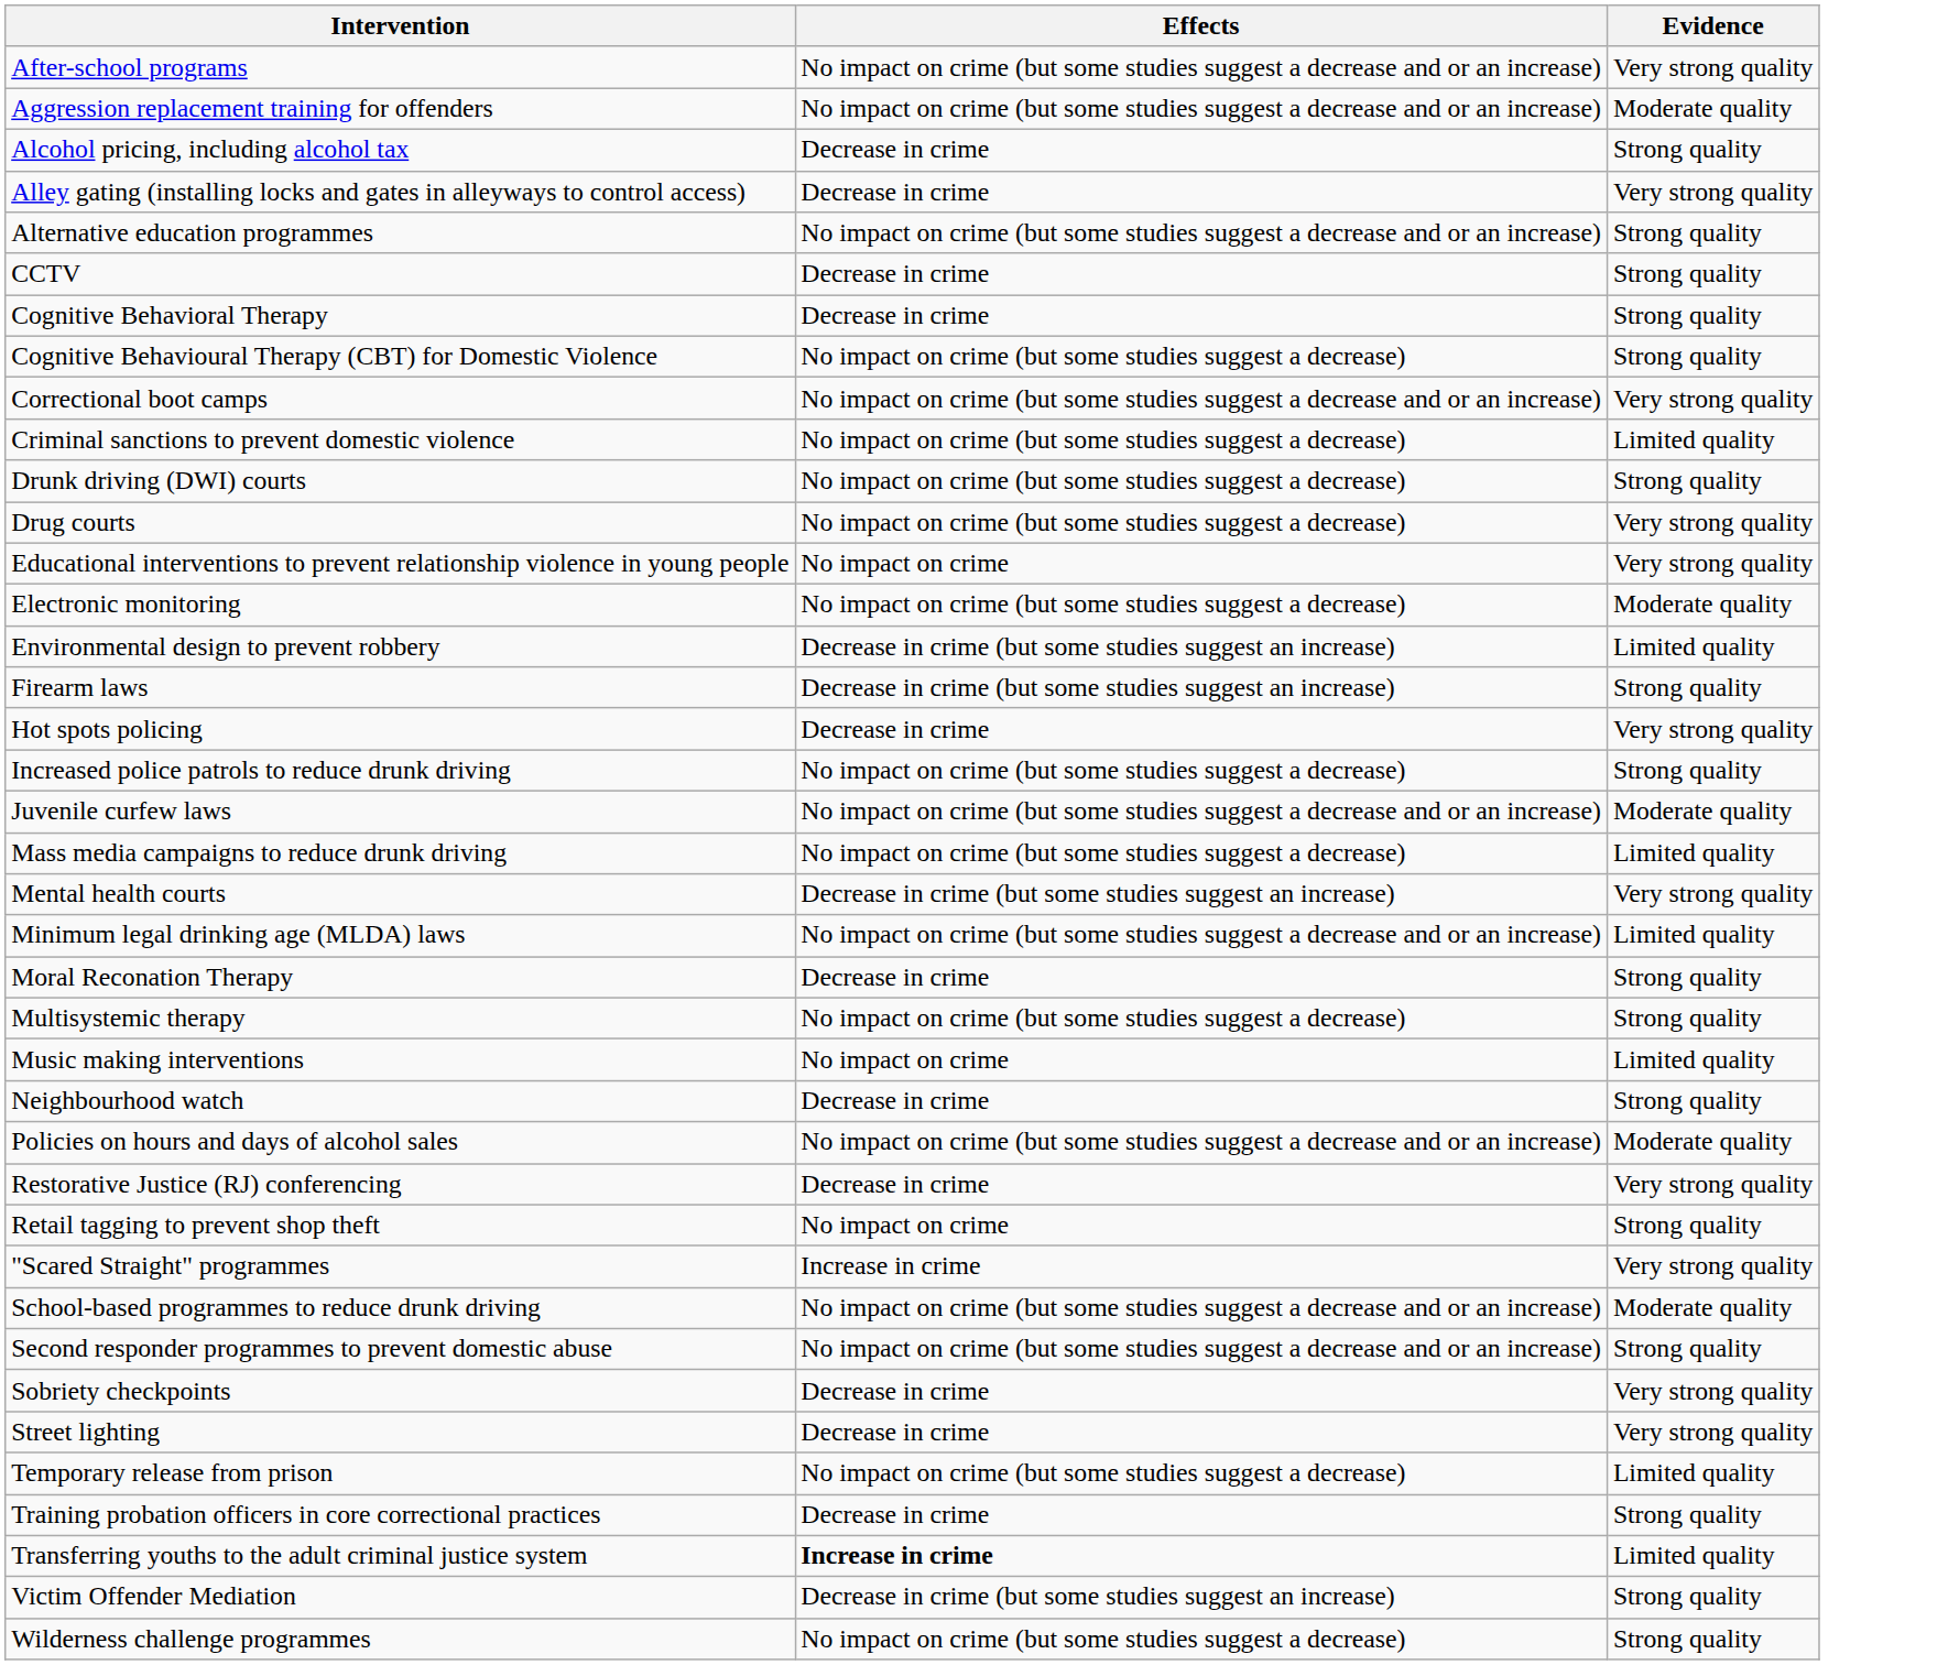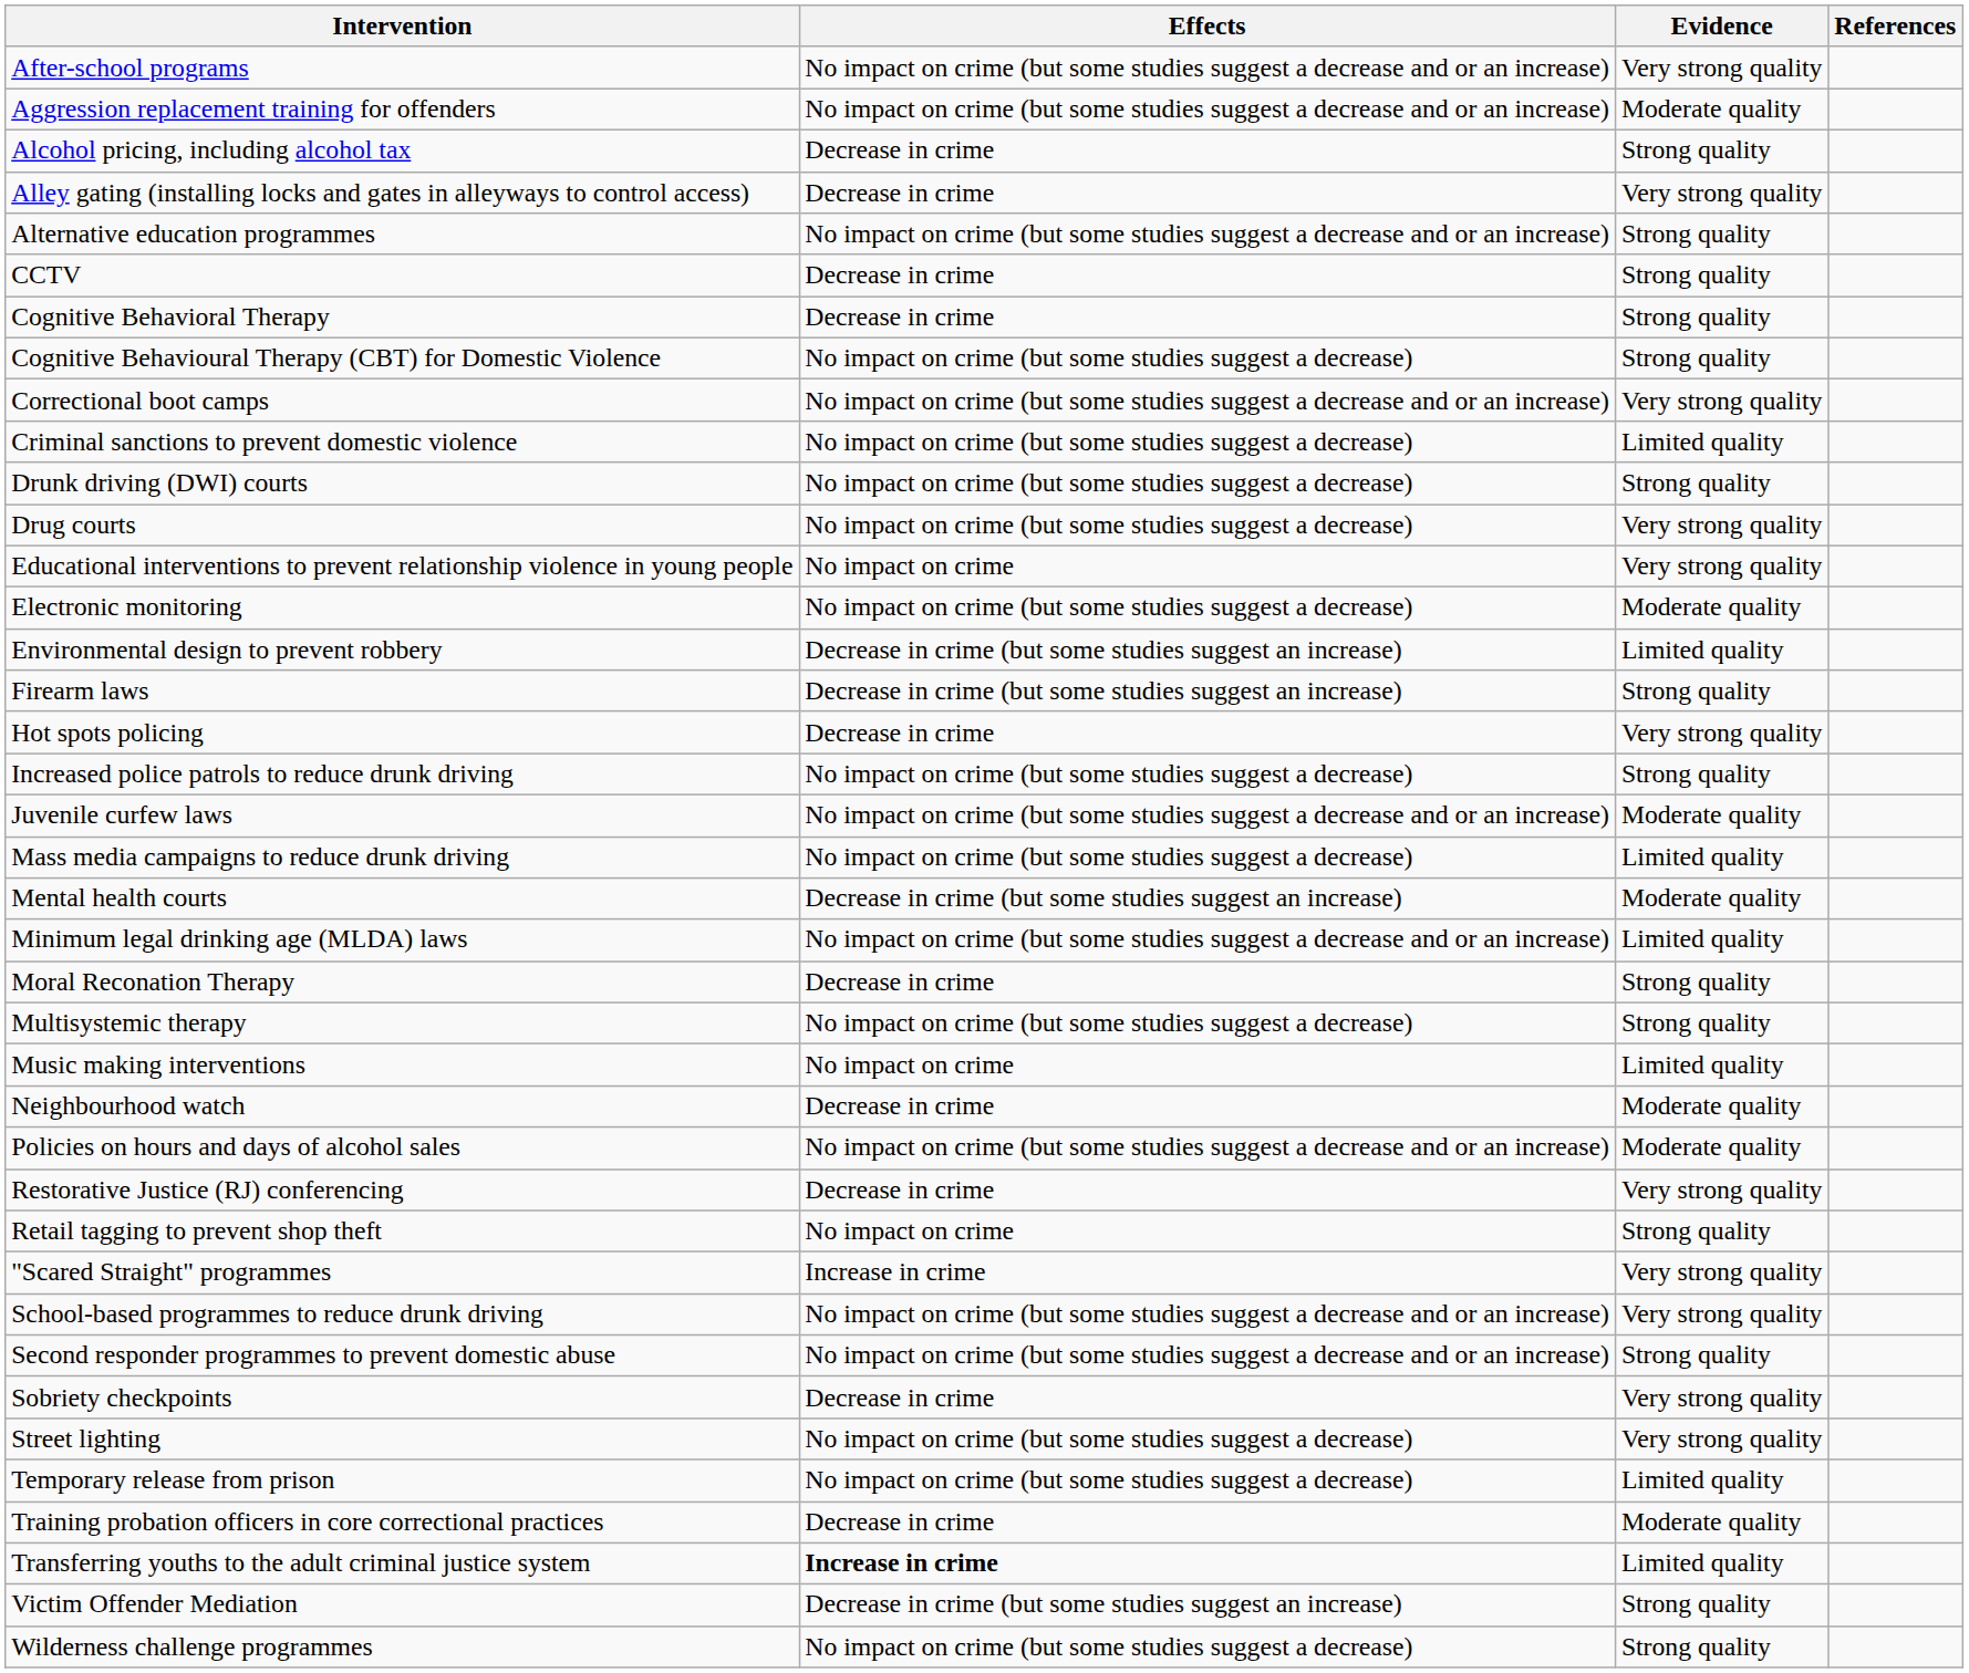 <table class="wikitable sortable">
 <tr>
 <th class="sortable">Intervention</th>
 <th class="sortable">Effects</th>
 <th>Evidence</th>
+<th>References</th>
 </tr>
 <tr>
 <td><a href='#'>After-school programs</a></td>
 <td>No impact on crime (but some studies suggest a decrease and or an increase)</td>
 <td>Very strong quality</td>
+<td></td>
 </tr>
 <tr>
 <td><a href='#'>Aggression replacement training</a> for offenders</td>
 <td>No impact on crime (but some studies suggest a decrease and or an increase)</td>
 <td>Moderate quality</td>
+<td></td>
 </tr>
 <tr>
 <td><a href='#'>Alcohol</a> pricing, including <a href='#'>alcohol tax</a></td>
 <td>Decrease in crime</td>
 <td>Strong quality</td>
+<td></td>
 </tr>
 <tr>
 <td><a href='#'>Alley</a> gating (installing locks and gates in alleyways to control access)</td>
 <td>Decrease in crime</td>
 <td>Very strong quality</td>
+<td></td>
 </tr>
 <tr>
 <td>Alternative education programmes</td>
 <td>No impact on crime (but some studies suggest a decrease and or an increase)</td>
 <td>Strong quality</td>
+<td></td>
 </tr>
 <tr>
 <td>CCTV</td>
 <td>Decrease in crime</td>
 <td>Strong quality</td>
+<td></td>
 </tr>
 <tr>
 <td>Cognitive Behavioral Therapy</td>
 <td>Decrease in crime</td>
 <td>Strong quality</td>
+<td></td>
 </tr>
 <tr>
 <td>Cognitive Behavioural Therapy (CBT) for Domestic Violence</td>
 <td>No impact on crime (but some studies suggest a decrease)</td>
 <td>Strong quality</td>
+<td></td>
 </tr>
 <tr>
 <td>Correctional boot camps</td>
 <td>No impact on crime (but some studies suggest a decrease and or an increase)</td>
 <td>Very strong quality</td>
+<td></td>
 </tr>
 <tr>
 <td>Criminal sanctions to prevent domestic violence</td>
 <td>No impact on crime (but some studies suggest a decrease)</td>
 <td>Limited quality</td>
+<td></td>
 </tr>
 <tr>
 <td>Drunk driving (DWI) courts</td>
 <td>No impact on crime (but some studies suggest a decrease)</td>
 <td>Strong quality</td>
+<td></td>
 </tr>
 <tr>
 <td>Drug courts</td>
 <td>No impact on crime (but some studies suggest a decrease)</td>
 <td>Very strong quality</td>
+<td></td>
 </tr>
 <tr>
 <td>Educational interventions to prevent relationship violence in young people</td>
 <td>No impact on crime</td>
 <td>Very strong quality</td>
+<td></td>
 </tr>
 <tr>
 <td>Electronic monitoring</td>
 <td>No impact on crime (but some studies suggest a decrease)</td>
 <td>Moderate quality</td>
+<td></td>
 </tr>
 <tr>
 <td>Environmental design to prevent robbery</td>
 <td>Decrease in crime (but some studies suggest an increase)</td>
 <td>Limited quality</td>
+<td></td>
 </tr>
 <tr>
 <td>Firearm laws</td>
 <td>Decrease in crime (but some studies suggest an increase)</td>
 <td>Strong quality</td>
+<td></td>
 </tr>
 <tr>
 <td>Hot spots policing</td>
 <td>Decrease in crime</td>
 <td>Very strong quality</td>
+<td></td>
 </tr>
 <tr>
 <td>Increased police patrols to reduce drunk driving</td>
 <td>No impact on crime (but some studies suggest a decrease)</td>
 <td>Strong quality</td>
+<td></td>
 </tr>
 <tr>
 <td>Juvenile curfew laws</td>
 <td>No impact on crime (but some studies suggest a decrease and or an increase)</td>
 <td>Moderate quality</td>
+<td></td>
 </tr>
 <tr>
 <td>Mass media campaigns to reduce drunk driving</td>
 <td>No impact on crime (but some studies suggest a decrease)</td>
 <td>Limited quality</td>
+<td></td>
 </tr>
 <tr>
 <td>Mental health courts</td>
 <td>Decrease in crime (but some studies suggest an increase)</td>
-<td>Very strong quality</td>
+<td>Moderate quality</td>
+<td></td>
 </tr>
 <tr>
 <td>Minimum legal drinking age (MLDA) laws</td>
 <td>No impact on crime (but some studies suggest a decrease and or an increase)</td>
 <td>Limited quality</td>
+<td></td>
 </tr>
 <tr>
 <td>Moral Reconation Therapy</td>
 <td>Decrease in crime</td>
 <td>Strong quality</td>
+<td></td>
 </tr>
 <tr>
 <td>Multisystemic therapy</td>
 <td>No impact on crime (but some studies suggest a decrease)</td>
 <td>Strong quality</td>
+<td></td>
 </tr>
 <tr>
 <td>Music making interventions</td>
 <td>No impact on crime</td>
 <td>Limited quality</td>
+<td></td>
 </tr>
 <tr>
 <td>Neighbourhood watch</td>
 <td>Decrease in crime</td>
-<td>Strong quality</td>
+<td>Moderate quality</td>
+<td></td>
 </tr>
 <tr>
 <td>Policies on hours and days of alcohol sales</td>
 <td>No impact on crime (but some studies suggest a decrease and or an increase)</td>
 <td>Moderate quality</td>
+<td></td>
 </tr>
 <tr>
 <td>Restorative Justice (RJ) conferencing</td>
 <td>Decrease in crime</td>
 <td>Very strong quality</td>
+<td></td>
 </tr>
 <tr>
 <td>Retail tagging to prevent shop theft</td>
 <td>No impact on crime</td>
 <td>Strong quality</td>
+<td></td>
 </tr>
 <tr>
 <td>"Scared Straight" programmes</td>
 <td>Increase in crime</td>
 <td>Very strong quality</td>
+<td></td>
 </tr>
 <tr>
 <td>School-based programmes to reduce drunk driving</td>
 <td>No impact on crime (but some studies suggest a decrease and or an increase)</td>
-<td>Moderate quality</td>
+<td>Very strong quality</td>
+<td></td>
 </tr>
 <tr>
 <td>Second responder programmes to prevent domestic abuse</td>
 <td>No impact on crime (but some studies suggest a decrease and or an increase)</td>
 <td>Strong quality</td>
+<td></td>
 </tr>
 <tr>
 <td>Sobriety checkpoints</td>
 <td>Decrease in crime</td>
 <td>Very strong quality</td>
+<td></td>
 </tr>
 <tr>
 <td>Street lighting</td>
-<td>Decrease in crime</td>
+<td>No impact on crime (but some studies suggest a decrease)</td>
 <td>Very strong quality</td>
+<td></td>
 </tr>
 <tr>
 <td>Temporary release from prison</td>
 <td>No impact on crime (but some studies suggest a decrease)</td>
 <td>Limited quality</td>
+<td></td>
 </tr>
 <tr>
 <td>Training probation officers in core correctional practices</td>
 <td>Decrease in crime</td>
-<td>Strong quality</td>
+<td>Moderate quality</td>
+<td></td>
 </tr>
 <tr>
 <td>Transferring youths to the adult criminal justice system</td>
 <td><strong>Increase in crime</strong></td>
 <td>Limited quality</td>
+<td></td>
 </tr>
 <tr>
 <td>Victim Offender Mediation</td>
 <td>Decrease in crime (but some studies suggest an increase)</td>
 <td>Strong quality</td>
+<td></td>
 </tr>
 <tr>
 <td>Wilderness challenge programmes</td>
 <td>No impact on crime (but some studies suggest a decrease)</td>
 <td>Strong quality</td>
+<td></td>
 </tr>
 </table>
